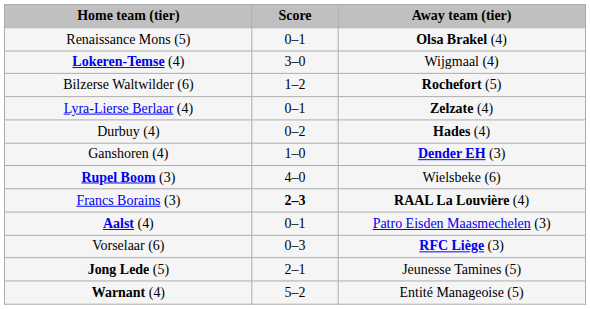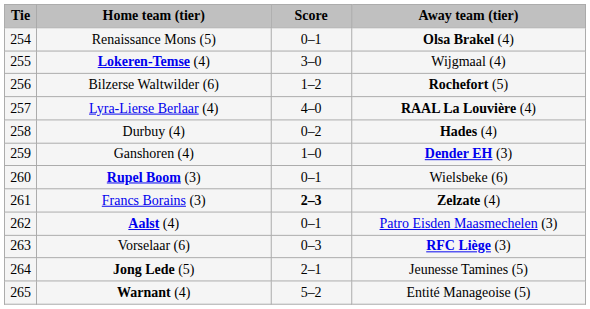 <table class="wikitable" style="width: 600px; background:WhiteSmoke; text-align:center; font-size:90%">
 <tr>
+<td scope="col" style="width:  5.00%; background:silver;"><strong>Tie</strong></td>
 <td scope="col" style="width: 36.25%; background:silver;"><strong>Home team (tier)</strong></td>
 <td scope="col" style="width: 12.50%; background:silver;"><strong>Score</strong></td>
 <td scope="col" style="width: 36.25%; background:silver;"><strong>Away team (tier)</strong></td>
 </tr>
 <tr>
+<td>254</td>
 <td>Renaissance Mons (5)</td>
 <td>0–1</td>
 <td><strong>Olsa Brakel</strong> (4)</td>
 </tr>
 <tr>
+<td>255</td>
 <td><strong><a href='#'>Lokeren-Temse</a></strong> (4)</td>
 <td>3–0</td>
 <td>Wijgmaal (4)</td>
 </tr>
 <tr>
+<td>256</td>
 <td>Bilzerse Waltwilder (6)</td>
 <td>1–2</td>
 <td><strong>Rochefort</strong> (5)</td>
 </tr>
 <tr>
+<td>257</td>
 <td><a href='#'>Lyra-Lierse Berlaar</a> (4)</td>
-<td>0–1</td>
-<td><strong>Zelzate</strong> (4)</td>
+<td>4–0</td>
+<td><strong>RAAL La Louvière</strong> (4)</td>
 </tr>
 <tr>
+<td>258</td>
 <td>Durbuy (4)</td>
 <td>0–2</td>
 <td><strong>Hades</strong> (4)</td>
 </tr>
 <tr>
+<td>259</td>
 <td>Ganshoren (4)</td>
 <td>1–0</td>
 <td><strong><a href='#'>Dender EH</a></strong> (3)</td>
 </tr>
 <tr>
+<td>260</td>
 <td><strong><a href='#'>Rupel Boom</a></strong> (3)</td>
-<td>4–0</td>
+<td>0–1</td>
 <td>Wielsbeke (6)</td>
 </tr>
 <tr>
+<td>261</td>
 <td><a href='#'>Francs Borains</a> (3)</td>
 <td><strong>2–3</strong></td>
-<td><strong>RAAL La Louvière</strong> (4)</td>
+<td><strong>Zelzate</strong> (4)</td>
 </tr>
 <tr>
+<td>262</td>
 <td><strong><a href='#'>Aalst</a></strong> (4)</td>
 <td>0–1</td>
 <td><a href='#'>Patro Eisden Maasmechelen</a> (3)</td>
 </tr>
 <tr>
+<td>263</td>
 <td>Vorselaar (6)</td>
 <td>0–3</td>
 <td><strong><a href='#'>RFC Liège</a></strong> (3)</td>
 </tr>
 <tr>
+<td>264</td>
 <td><strong>Jong Lede</strong> (5)</td>
 <td>2–1</td>
 <td>Jeunesse Tamines (5)</td>
 </tr>
 <tr>
+<td>265</td>
 <td><strong>Warnant</strong> (4)</td>
 <td>5–2</td>
 <td>Entité Manageoise (5)</td>
 </tr>
 </table>
